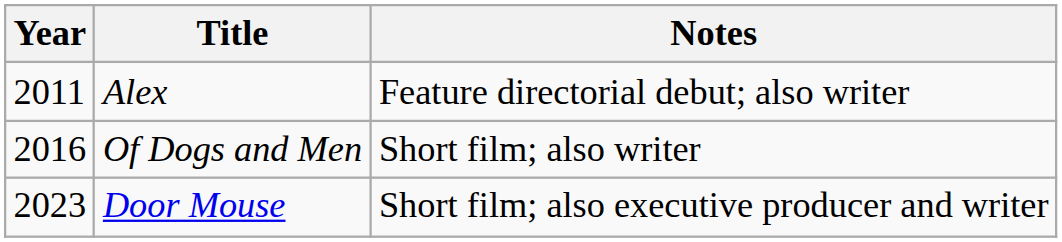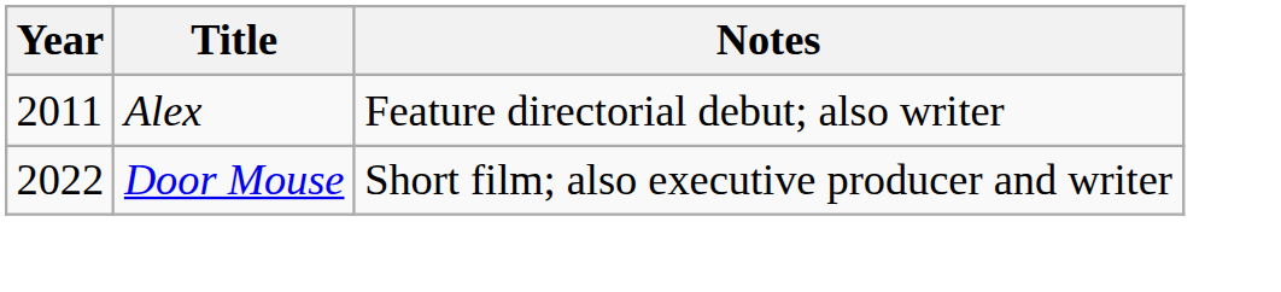 <table class="wikitable">
 <tr>
 <th>Year</th>
 <th>Title</th>
 <th>Notes</th>
 </tr>
 <tr>
 <td>2011</td>
 <td><em>Alex</em></td>
 <td>Feature directorial debut; also writer</td>
 </tr>
 <tr>
-<td>2016</td>
-<td><em>Of Dogs and Men</em></td>
-<td>Short film; also writer</td>
-</tr>
-<tr>
-<td>2023</td>
+<td>2022</td>
 <td><em><a href='#'>Door Mouse</a></em></td>
 <td>Short film; also executive producer and writer</td>
 </tr>
 </table>
